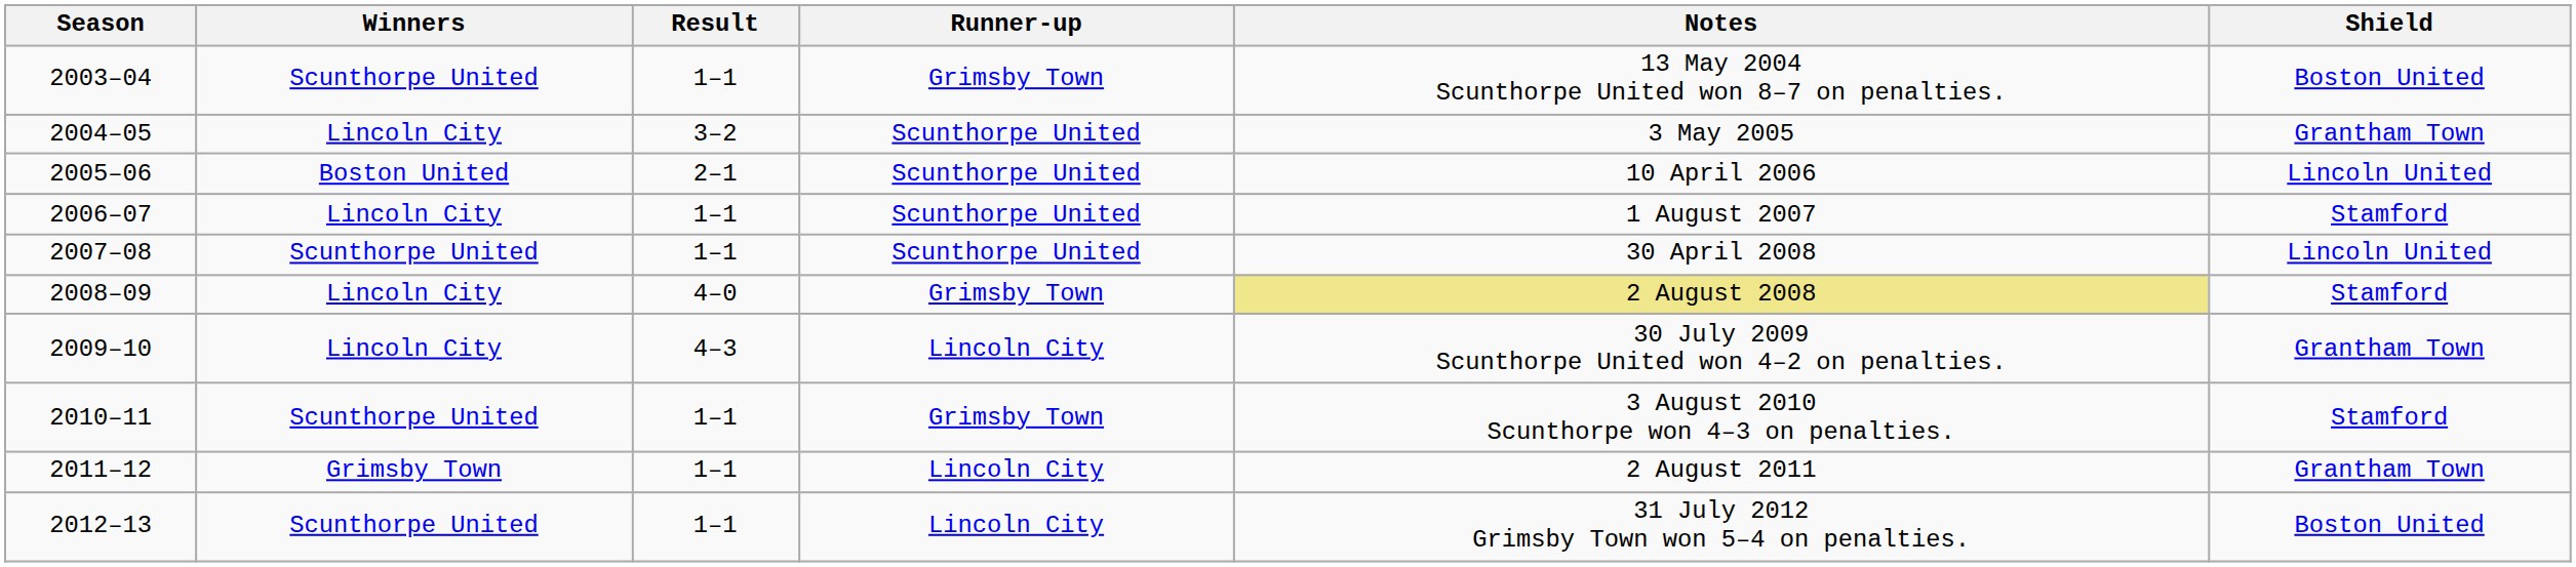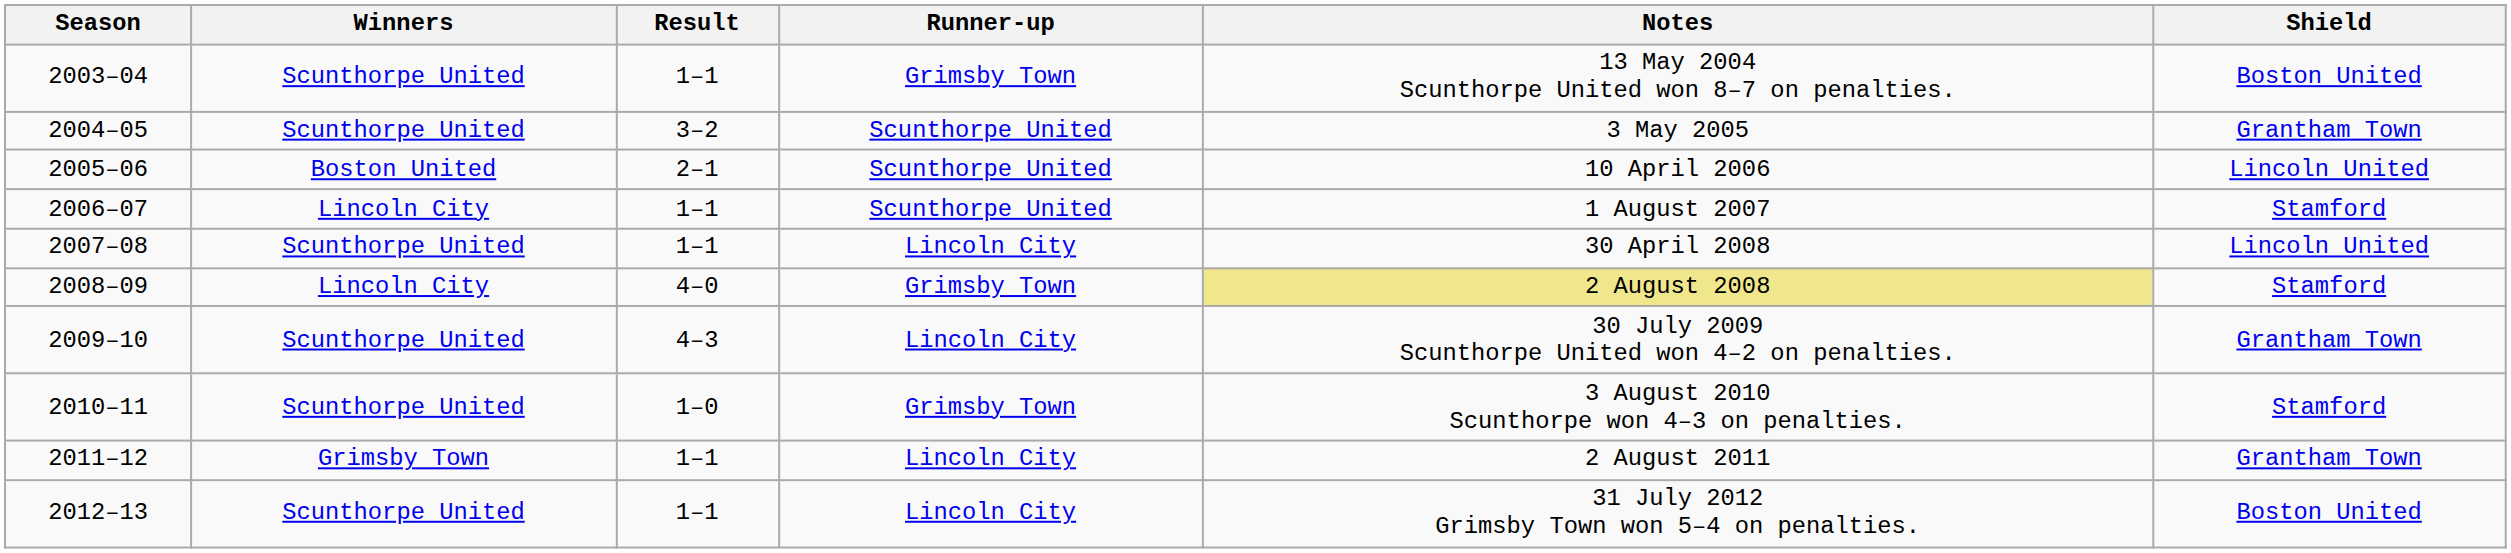 <table class="wikitable" style="text-align: center; width: 100%; font-size: 12px">
 <tr>
 <th>Season</th>
 <th>Winners</th>
 <th>Result</th>
 <th>Runner-up</th>
 <th>Notes</th>
 <th>Shield</th>
 </tr>
 <tr>
 <td>2003–04</td>
 <td><a href='#'>Scunthorpe United</a></td>
 <td>1–1</td>
 <td><a href='#'>Grimsby Town</a></td>
 <td>13 May 2004<br>Scunthorpe United won 8–7 on penalties.</td>
 <td><a href='#'>Boston United</a></td>
 </tr>
 <tr>
 <td>2004–05</td>
-<td><a href='#'>Lincoln City</a></td>
+<td><a href='#'>Scunthorpe United</a></td>
 <td>3–2</td>
 <td><a href='#'>Scunthorpe United</a></td>
 <td>3 May 2005</td>
 <td><a href='#'>Grantham Town</a></td>
 </tr>
 <tr>
 <td>2005–06</td>
 <td><a href='#'>Boston United</a></td>
 <td>2–1</td>
 <td><a href='#'>Scunthorpe United</a></td>
 <td>10 April 2006</td>
 <td><a href='#'>Lincoln United</a></td>
 </tr>
 <tr>
 <td>2006–07</td>
 <td><a href='#'>Lincoln City</a></td>
 <td>1–1</td>
 <td><a href='#'>Scunthorpe United</a></td>
 <td>1 August 2007</td>
 <td><a href='#'>Stamford</a></td>
 </tr>
 <tr>
 <td>2007–08</td>
 <td><a href='#'>Scunthorpe United</a></td>
 <td>1–1</td>
-<td><a href='#'>Scunthorpe United</a></td>
+<td><a href='#'>Lincoln City</a></td>
 <td>30 April 2008</td>
 <td><a href='#'>Lincoln United</a></td>
 </tr>
 <tr>
 <td>2008–09</td>
 <td><a href='#'>Lincoln City</a></td>
 <td>4–0</td>
 <td><a href='#'>Grimsby Town</a></td>
 <td style="background: khaki;">2 August 2008</td>
 <td><a href='#'>Stamford</a></td>
 </tr>
 <tr>
 <td>2009–10</td>
-<td><a href='#'>Lincoln City</a></td>
+<td><a href='#'>Scunthorpe United</a></td>
 <td>4–3</td>
 <td><a href='#'>Lincoln City</a></td>
 <td>30 July 2009<br>Scunthorpe United won 4–2 on penalties.</td>
 <td><a href='#'>Grantham Town</a></td>
 </tr>
 <tr>
 <td>2010–11</td>
 <td><a href='#'>Scunthorpe United</a></td>
-<td>1–1</td>
+<td>1–0</td>
 <td><a href='#'>Grimsby Town</a></td>
 <td>3 August 2010<br>Scunthorpe won 4–3 on penalties.</td>
 <td><a href='#'>Stamford</a></td>
 </tr>
 <tr>
 <td>2011–12</td>
 <td><a href='#'>Grimsby Town</a></td>
 <td>1–1</td>
 <td><a href='#'>Lincoln City</a></td>
 <td>2 August 2011</td>
 <td><a href='#'>Grantham Town</a></td>
 </tr>
 <tr>
 <td>2012–13</td>
 <td><a href='#'>Scunthorpe United</a></td>
 <td>1–1</td>
 <td><a href='#'>Lincoln City</a></td>
 <td>31 July 2012<br>Grimsby Town won 5–4 on penalties.</td>
 <td><a href='#'>Boston United</a></td>
 </tr>
 </table>
